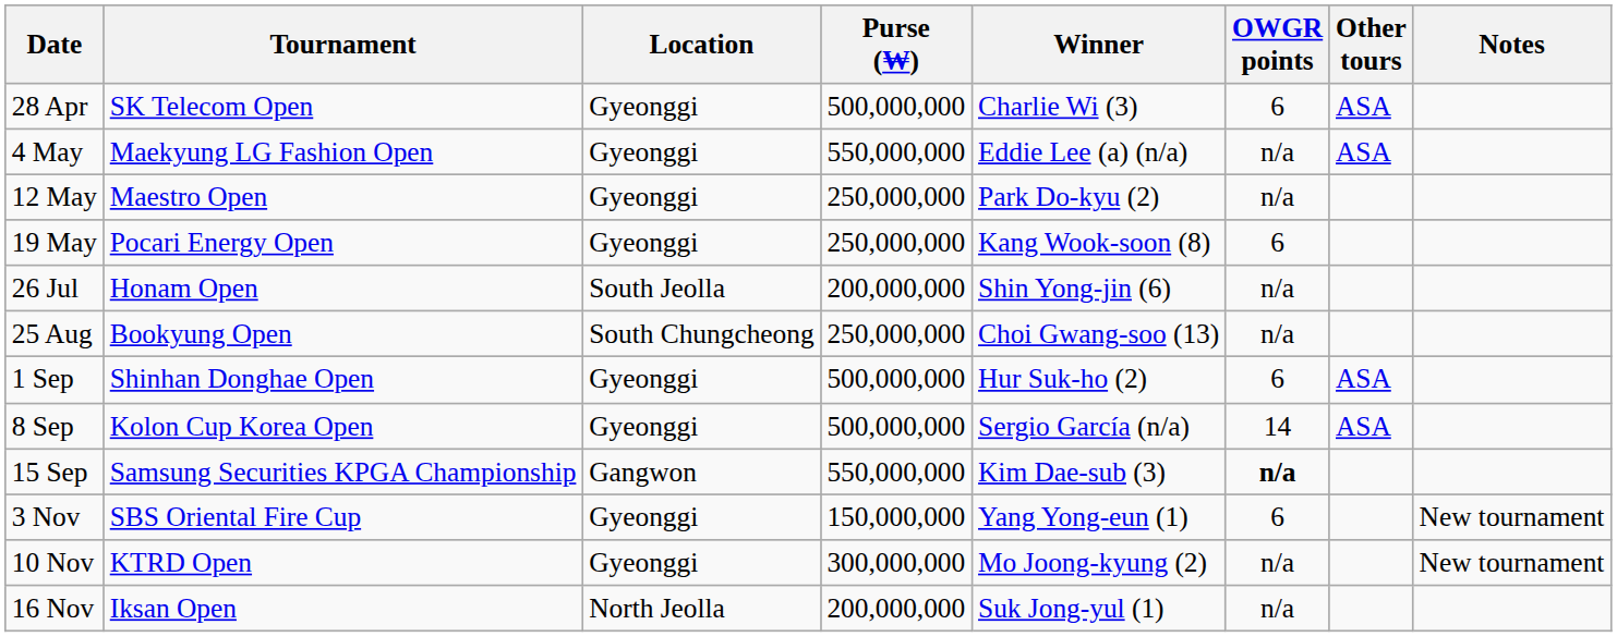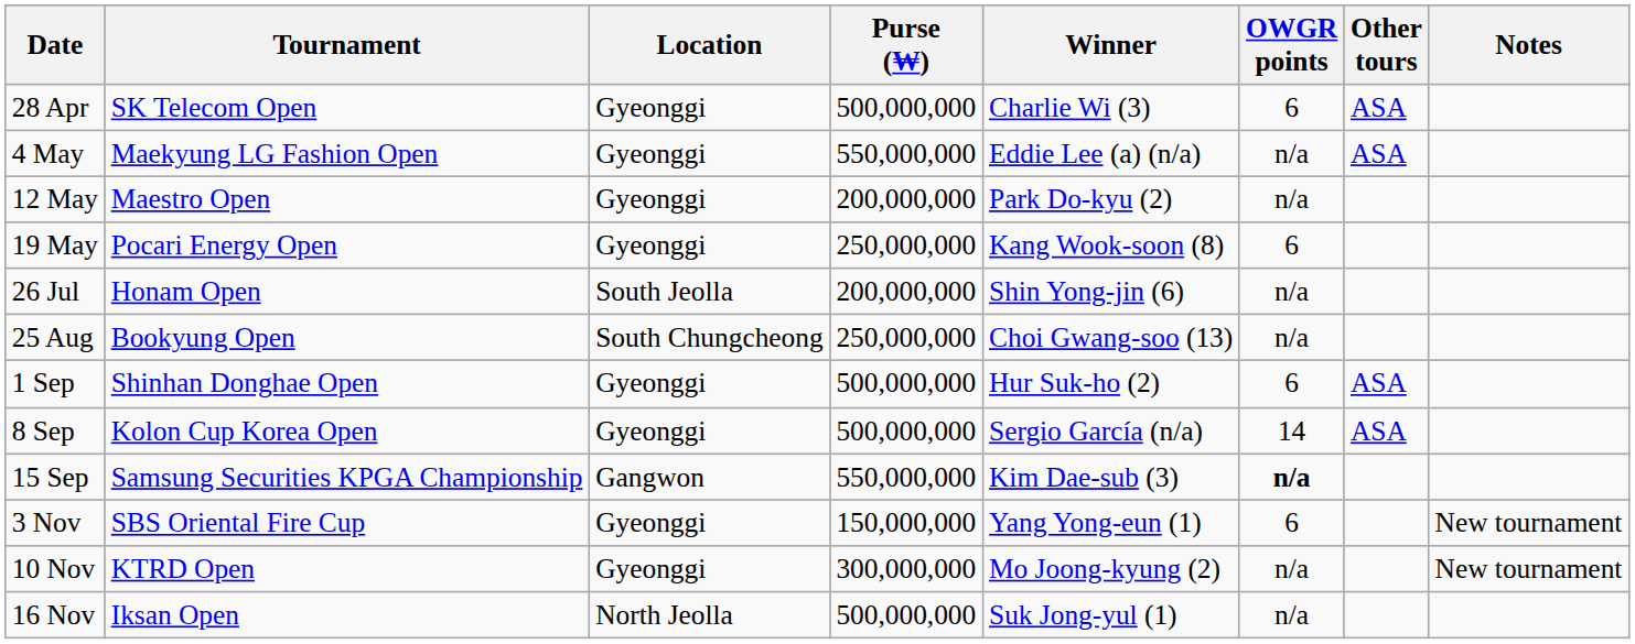 <table class="wikitable" style="font-size:95%;">
 <tr>
 <th>Date</th>
 <th>Tournament</th>
 <th>Location</th>
 <th>Purse<br>(<a href='#'>₩</a>)</th>
 <th>Winner</th>
 <th><a href='#'>OWGR</a><br>points</th>
 <th>Other<br>tours</th>
 <th>Notes</th>
 </tr>
 <tr>
 <td>28 Apr</td>
 <td><a href='#'>SK Telecom Open</a></td>
 <td>Gyeonggi</td>
 <td align=right>500,000,000</td>
 <td> <a href='#'>Charlie Wi</a> (3)</td>
 <td align=center>6</td>
 <td><a href='#'>ASA</a></td>
 <td></td>
 </tr>
 <tr>
 <td>4 May</td>
 <td><a href='#'>Maekyung LG Fashion Open</a></td>
 <td>Gyeonggi</td>
 <td align=right>550,000,000</td>
 <td> <a href='#'>Eddie Lee</a> (a) (n/a)</td>
 <td align=center>n/a</td>
 <td><a href='#'>ASA</a></td>
 <td></td>
 </tr>
 <tr>
 <td>12 May</td>
 <td><a href='#'>Maestro Open</a></td>
 <td>Gyeonggi</td>
-<td align=right>250,000,000</td>
+<td align=right>200,000,000</td>
 <td> <a href='#'>Park Do-kyu</a> (2)</td>
 <td align=center>n/a</td>
 <td></td>
 <td></td>
 </tr>
 <tr>
 <td>19 May</td>
 <td><a href='#'>Pocari Energy Open</a></td>
 <td>Gyeonggi</td>
 <td align=right>250,000,000</td>
 <td> <a href='#'>Kang Wook-soon</a> (8)</td>
 <td align=center>6</td>
 <td></td>
 <td></td>
 </tr>
 <tr>
 <td>26 Jul</td>
 <td><a href='#'>Honam Open</a></td>
 <td>South Jeolla</td>
 <td align=right>200,000,000</td>
 <td> <a href='#'>Shin Yong-jin</a> (6)</td>
 <td align=center>n/a</td>
 <td></td>
 <td></td>
 </tr>
 <tr>
 <td>25 Aug</td>
 <td><a href='#'>Bookyung Open</a></td>
 <td>South Chungcheong</td>
 <td align=right>250,000,000</td>
 <td> <a href='#'>Choi Gwang-soo</a> (13)</td>
 <td align=center>n/a</td>
 <td></td>
 <td></td>
 </tr>
 <tr>
 <td>1 Sep</td>
 <td><a href='#'>Shinhan Donghae Open</a></td>
 <td>Gyeonggi</td>
 <td align=right>500,000,000</td>
 <td> <a href='#'>Hur Suk-ho</a> (2)</td>
 <td align=center>6</td>
 <td><a href='#'>ASA</a></td>
 <td></td>
 </tr>
 <tr>
 <td>8 Sep</td>
 <td><a href='#'>Kolon Cup Korea Open</a></td>
 <td>Gyeonggi</td>
 <td align=right>500,000,000</td>
 <td> <a href='#'>Sergio García</a> (n/a)</td>
 <td align=center>14</td>
 <td><a href='#'>ASA</a></td>
 <td></td>
 </tr>
 <tr>
 <td>15 Sep</td>
 <td><a href='#'>Samsung Securities KPGA Championship</a></td>
 <td>Gangwon</td>
 <td align=right>550,000,000</td>
 <td> <a href='#'>Kim Dae-sub</a> (3)</td>
 <td align=center><strong>n/a</strong></td>
 <td></td>
 <td></td>
 </tr>
 <tr>
 <td>3 Nov</td>
 <td><a href='#'>SBS Oriental Fire Cup</a></td>
 <td>Gyeonggi</td>
 <td align=right>150,000,000</td>
 <td> <a href='#'>Yang Yong-eun</a> (1)</td>
 <td align=center>6</td>
 <td></td>
 <td>New tournament</td>
 </tr>
 <tr>
 <td>10 Nov</td>
 <td><a href='#'>KTRD Open</a></td>
 <td>Gyeonggi</td>
 <td align=right>300,000,000</td>
 <td> <a href='#'>Mo Joong-kyung</a> (2)</td>
 <td align=center>n/a</td>
 <td></td>
 <td>New tournament</td>
 </tr>
 <tr>
 <td>16 Nov</td>
 <td><a href='#'>Iksan Open</a></td>
 <td>North Jeolla</td>
-<td align=right>200,000,000</td>
+<td align=right>500,000,000</td>
 <td> <a href='#'>Suk Jong-yul</a> (1)</td>
 <td align=center>n/a</td>
 <td></td>
 <td></td>
 </tr>
 </table>
